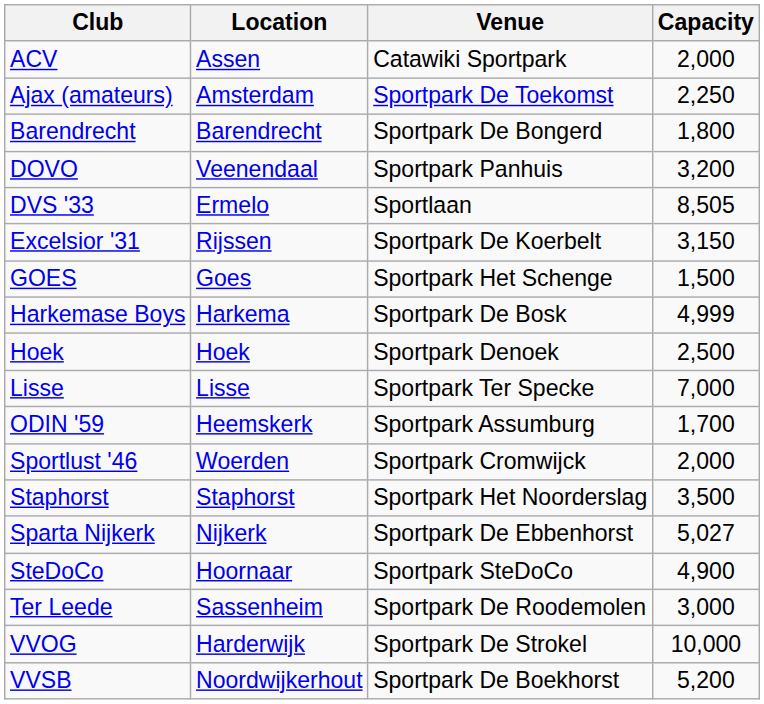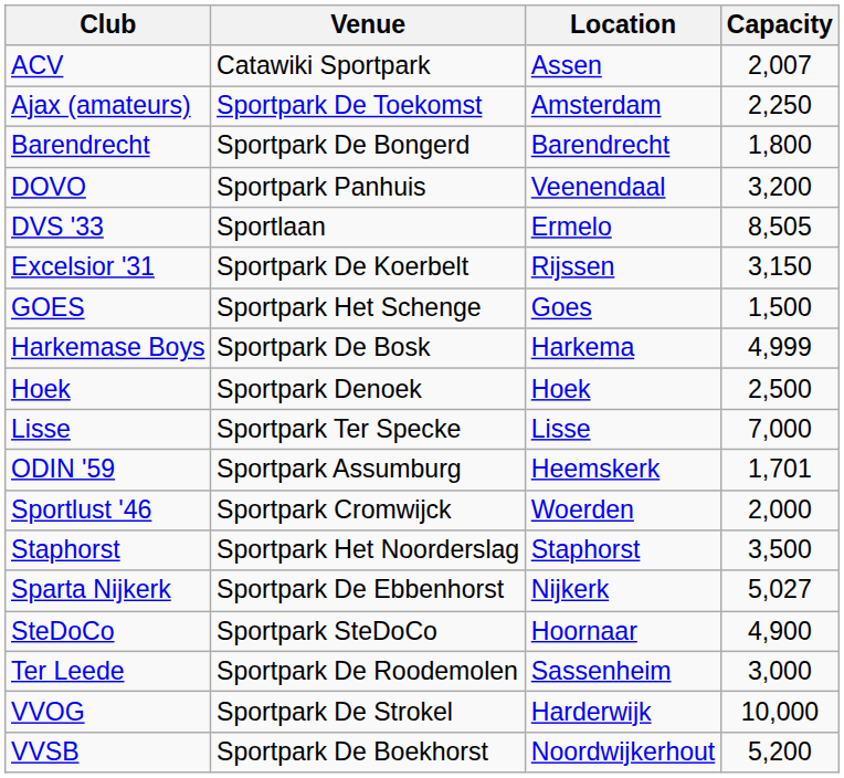 <table class="wikitable sortable">
 <tr>
 <th>Club</th>
+<th>Venue</th>
 <th>Location</th>
-<th>Venue</th>
 <th>Capacity</th>
 </tr>
 <tr>
 <td><a href='#'>ACV</a></td>
+<td>Catawiki Sportpark</td>
 <td><a href='#'>Assen</a></td>
-<td>Catawiki Sportpark</td>
-<td style="text-align: center;">2,000</td>
+<td style="text-align: center;">2,007</td>
 </tr>
 <tr>
 <td><a href='#'>Ajax (amateurs)</a></td>
+<td><a href='#'>Sportpark De Toekomst</a></td>
 <td><a href='#'>Amsterdam</a></td>
-<td><a href='#'>Sportpark De Toekomst</a></td>
 <td style="text-align: center;">2,250</td>
 </tr>
 <tr>
 <td><a href='#'>Barendrecht</a></td>
+<td>Sportpark De Bongerd</td>
 <td><a href='#'>Barendrecht</a></td>
-<td>Sportpark De Bongerd</td>
 <td style="text-align: center;">1,800</td>
 </tr>
 <tr>
 <td><a href='#'>DOVO</a></td>
+<td>Sportpark Panhuis</td>
 <td><a href='#'>Veenendaal</a></td>
-<td>Sportpark Panhuis</td>
 <td style="text-align: center;">3,200</td>
 </tr>
 <tr>
 <td><a href='#'>DVS '33</a></td>
+<td>Sportlaan</td>
 <td><a href='#'>Ermelo</a></td>
-<td>Sportlaan</td>
 <td style="text-align: center;">8,505</td>
 </tr>
 <tr>
 <td><a href='#'>Excelsior '31</a></td>
+<td>Sportpark De Koerbelt</td>
 <td><a href='#'>Rijssen</a></td>
-<td>Sportpark De Koerbelt</td>
 <td style="text-align: center;">3,150</td>
 </tr>
 <tr>
 <td><a href='#'>GOES</a></td>
+<td>Sportpark Het Schenge</td>
 <td><a href='#'>Goes</a></td>
-<td>Sportpark Het Schenge</td>
 <td style="text-align: center;">1,500</td>
 </tr>
 <tr>
 <td><a href='#'>Harkemase Boys</a></td>
+<td>Sportpark De Bosk</td>
 <td><a href='#'>Harkema</a></td>
-<td>Sportpark De Bosk</td>
 <td style="text-align: center;">4,999</td>
 </tr>
 <tr>
 <td><a href='#'>Hoek</a></td>
+<td>Sportpark Denoek</td>
 <td><a href='#'>Hoek</a></td>
-<td>Sportpark Denoek</td>
 <td style="text-align: center;">2,500</td>
 </tr>
 <tr>
 <td><a href='#'>Lisse</a></td>
+<td>Sportpark Ter Specke</td>
 <td><a href='#'>Lisse</a></td>
-<td>Sportpark Ter Specke</td>
 <td style="text-align: center;">7,000</td>
 </tr>
 <tr>
 <td><a href='#'>ODIN '59</a></td>
+<td>Sportpark Assumburg</td>
 <td><a href='#'>Heemskerk</a></td>
-<td>Sportpark Assumburg</td>
-<td style="text-align: center;">1,700</td>
+<td style="text-align: center;">1,701</td>
 </tr>
 <tr>
 <td><a href='#'>Sportlust '46</a></td>
+<td>Sportpark Cromwijck</td>
 <td><a href='#'>Woerden</a></td>
-<td>Sportpark Cromwijck</td>
 <td style="text-align: center;">2,000</td>
 </tr>
 <tr>
 <td><a href='#'>Staphorst</a></td>
+<td>Sportpark Het Noorderslag</td>
 <td><a href='#'>Staphorst</a></td>
-<td>Sportpark Het Noorderslag</td>
 <td style="text-align: center;">3,500</td>
 </tr>
 <tr>
 <td><a href='#'>Sparta Nijkerk</a></td>
+<td>Sportpark De Ebbenhorst</td>
 <td><a href='#'>Nijkerk</a></td>
-<td>Sportpark De Ebbenhorst</td>
 <td style="text-align: center;">5,027</td>
 </tr>
 <tr>
 <td><a href='#'>SteDoCo</a></td>
+<td>Sportpark SteDoCo</td>
 <td><a href='#'>Hoornaar</a></td>
-<td>Sportpark SteDoCo</td>
 <td style="text-align: center;">4,900</td>
 </tr>
 <tr>
 <td><a href='#'>Ter Leede</a></td>
+<td>Sportpark De Roodemolen</td>
 <td><a href='#'>Sassenheim</a></td>
-<td>Sportpark De Roodemolen</td>
 <td style="text-align: center;">3,000</td>
 </tr>
 <tr>
 <td><a href='#'>VVOG</a></td>
+<td>Sportpark De Strokel</td>
 <td><a href='#'>Harderwijk</a></td>
-<td>Sportpark De Strokel</td>
 <td style="text-align: center;">10,000</td>
 </tr>
 <tr>
 <td><a href='#'>VVSB</a></td>
+<td>Sportpark De Boekhorst</td>
 <td><a href='#'>Noordwijkerhout</a></td>
-<td>Sportpark De Boekhorst</td>
 <td style="text-align: center;">5,200</td>
 </tr>
 </table>
